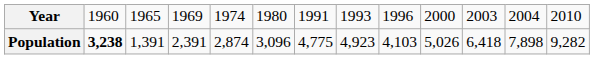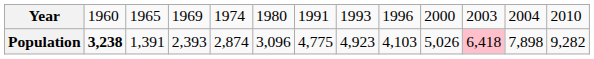 <table class="wikitable">
 <tr>
 <th>Year</th>
 <td>1960</td>
 <td>1965</td>
 <td>1969</td>
 <td>1974</td>
 <td>1980</td>
 <td>1991</td>
 <td>1993</td>
 <td>1996</td>
 <td>2000</td>
 <td>2003</td>
 <td>2004</td>
 <td>2010</td>
 </tr>
 <tr>
 <th>Population</th>
 <td><strong>3,238</strong></td>
 <td>1,391</td>
-<td>2,391</td>
+<td>2,393</td>
 <td>2,874</td>
 <td>3,096</td>
 <td>4,775</td>
 <td>4,923</td>
 <td>4,103</td>
 <td>5,026</td>
-<td>6,418</td>
+<td style="background: pink;">6,418</td>
 <td>7,898</td>
 <td>9,282</td>
 </tr>
 </table>
